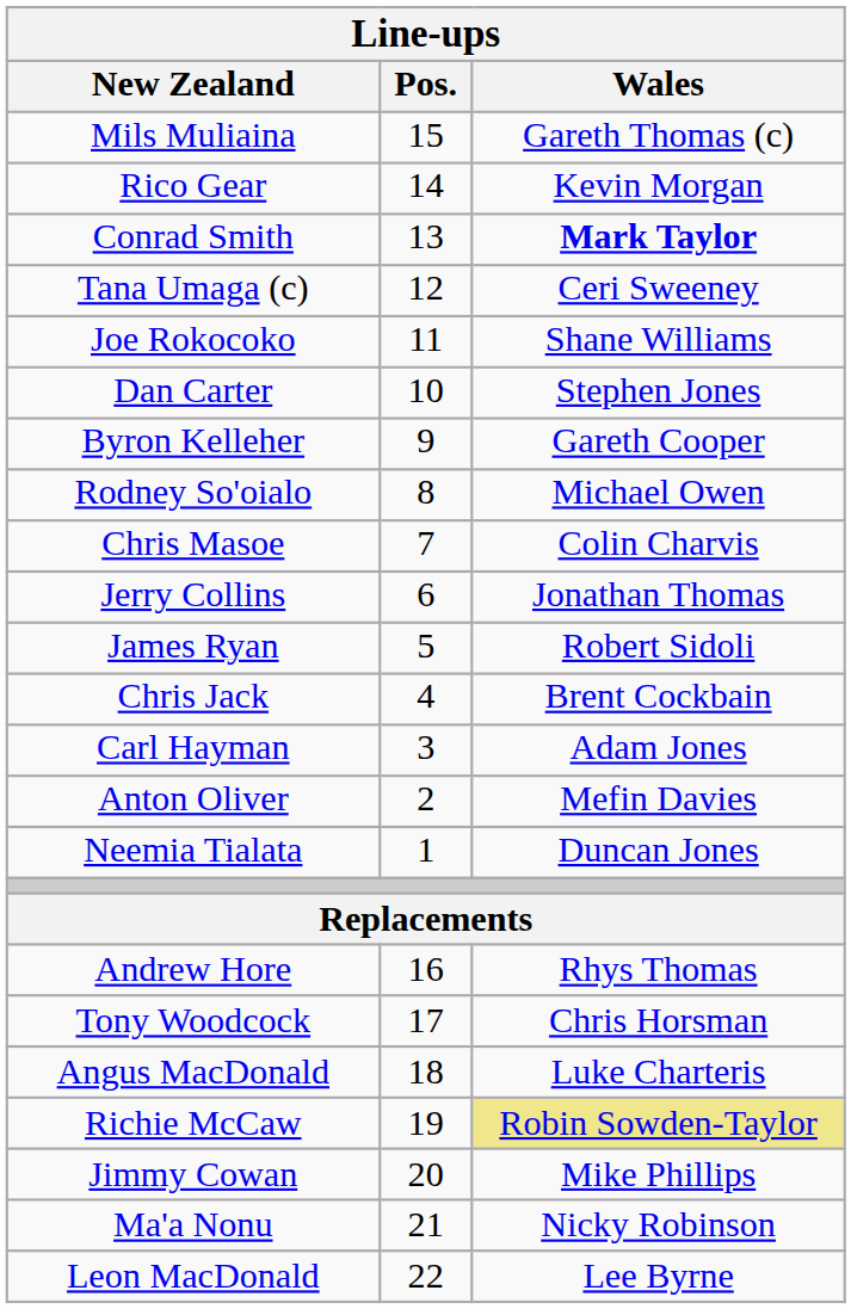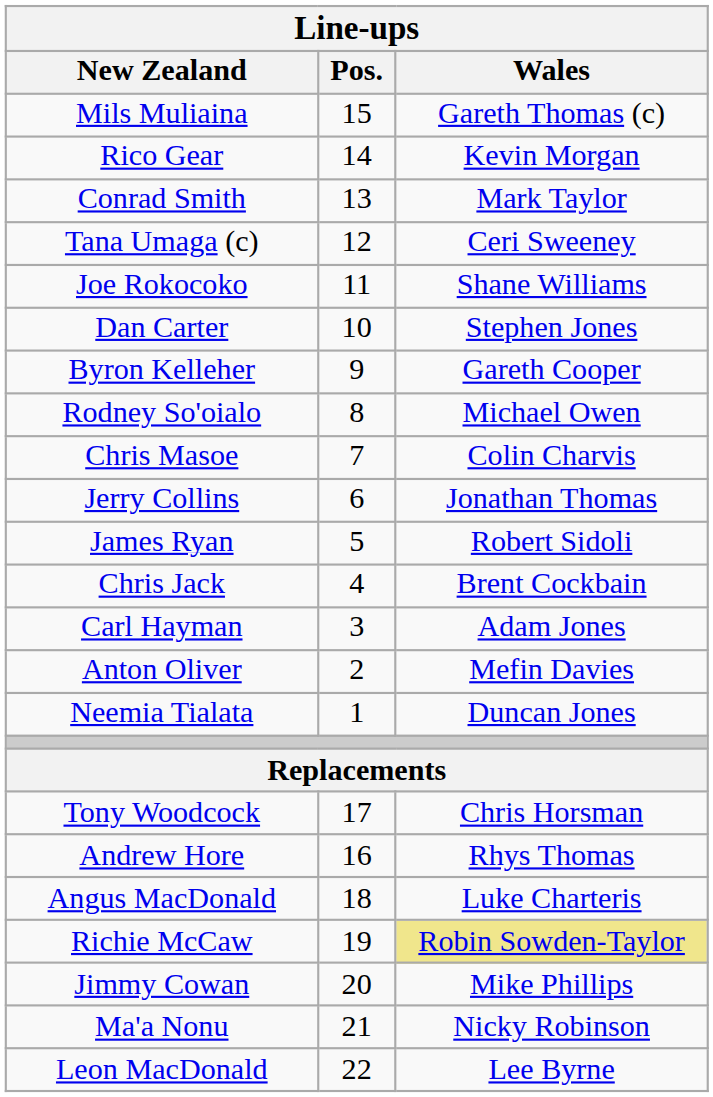 <table class="wikitable"  style="font-size:88%; line-height:95%; text-align:center; float:right; margin-left:1em;">
 <tr>
 <th colspan=3 style="font-size:110%;">Line-ups</th>
 </tr>
 <tr>
 <th width=40%>New Zealand</th>
 <th width=10%>Pos.</th>
 <th width=40%>Wales</th>
 </tr>
 <tr>
 <td><a href='#'>Mils Muliaina</a></td>
 <td>15</td>
 <td><a href='#'>Gareth Thomas</a> (c)</td>
 </tr>
 <tr>
 <td><a href='#'>Rico Gear</a></td>
 <td>14</td>
 <td><a href='#'>Kevin Morgan</a></td>
 </tr>
 <tr>
 <td><a href='#'>Conrad Smith</a></td>
 <td>13</td>
-<td><strong><a href='#'>Mark Taylor</a></strong></td>
+<td><a href='#'>Mark Taylor</a></td>
 </tr>
 <tr>
 <td><a href='#'>Tana Umaga</a> (c)</td>
 <td>12</td>
 <td><a href='#'>Ceri Sweeney</a></td>
 </tr>
 <tr>
 <td><a href='#'>Joe Rokocoko</a></td>
 <td>11</td>
 <td><a href='#'>Shane Williams</a></td>
 </tr>
 <tr>
 <td><a href='#'>Dan Carter</a></td>
 <td>10</td>
 <td><a href='#'>Stephen Jones</a></td>
 </tr>
 <tr>
 <td><a href='#'>Byron Kelleher</a></td>
 <td>9</td>
 <td><a href='#'>Gareth Cooper</a></td>
 </tr>
 <tr>
 <td><a href='#'>Rodney So'oialo</a></td>
 <td>8</td>
 <td><a href='#'>Michael Owen</a></td>
 </tr>
 <tr>
 <td><a href='#'>Chris Masoe</a></td>
 <td>7</td>
 <td><a href='#'>Colin Charvis</a></td>
 </tr>
 <tr>
 <td><a href='#'>Jerry Collins</a></td>
 <td>6</td>
 <td><a href='#'>Jonathan Thomas</a></td>
 </tr>
 <tr>
 <td><a href='#'>James Ryan</a></td>
 <td>5</td>
 <td><a href='#'>Robert Sidoli</a></td>
 </tr>
 <tr>
 <td><a href='#'>Chris Jack</a></td>
 <td>4</td>
 <td><a href='#'>Brent Cockbain</a></td>
 </tr>
 <tr>
 <td><a href='#'>Carl Hayman</a></td>
 <td>3</td>
 <td><a href='#'>Adam Jones</a></td>
 </tr>
 <tr>
 <td><a href='#'>Anton Oliver</a></td>
 <td>2</td>
 <td><a href='#'>Mefin Davies</a></td>
 </tr>
 <tr>
 <td><a href='#'>Neemia Tialata</a></td>
 <td>1</td>
 <td><a href='#'>Duncan Jones</a></td>
 </tr>
 <tr>
 <td style="background:#ccc;" colspan="3"></td>
 </tr>
 <tr>
 <th colspan=3>Replacements</th>
 </tr>
 <tr>
+<td><a href='#'>Tony Woodcock</a></td>
+<td>17</td>
+<td><a href='#'>Chris Horsman</a></td>
+</tr>
+<tr>
 <td><a href='#'>Andrew Hore</a></td>
 <td>16</td>
 <td><a href='#'>Rhys Thomas</a></td>
-</tr>
-<tr>
-<td><a href='#'>Tony Woodcock</a></td>
-<td>17</td>
-<td><a href='#'>Chris Horsman</a></td>
 </tr>
 <tr>
 <td><a href='#'>Angus MacDonald</a></td>
 <td>18</td>
 <td><a href='#'>Luke Charteris</a></td>
 </tr>
 <tr>
 <td><a href='#'>Richie McCaw</a></td>
 <td>19</td>
 <td style="background: khaki;"><a href='#'>Robin Sowden-Taylor</a></td>
 </tr>
 <tr>
 <td><a href='#'>Jimmy Cowan</a></td>
 <td>20</td>
 <td><a href='#'>Mike Phillips</a></td>
 </tr>
 <tr>
 <td><a href='#'>Ma'a Nonu</a></td>
 <td>21</td>
 <td><a href='#'>Nicky Robinson</a></td>
 </tr>
 <tr>
 <td><a href='#'>Leon MacDonald</a></td>
 <td>22</td>
 <td><a href='#'>Lee Byrne</a></td>
 </tr>
 </table>
